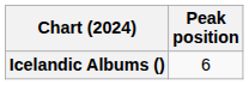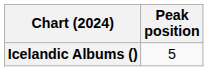 <table class="wikitable sortable plainrowheaders" style="text-align:center">
 <tr>
 <th scope="col">Chart (2024)</th>
 <th scope="col">Peak<br>position</th>
 </tr>
 <tr>
 <th scope="row">Icelandic Albums ()</th>
-<td>6</td>
+<td>5</td>
 </tr>
 </table>
